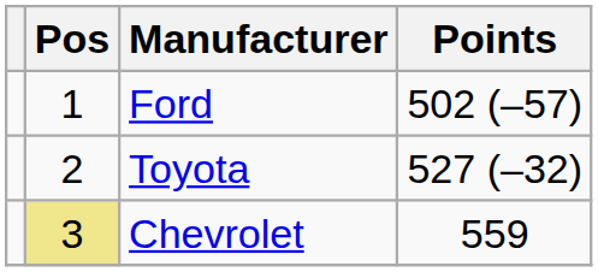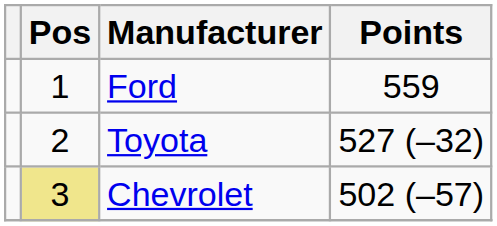 <table class="wikitable" style="font-size: 95%">
 <tr>
 <th></th>
 <th>Pos</th>
 <th>Manufacturer</th>
 <th>Points</th>
 </tr>
 <tr>
 <td align="left"></td>
 <td style="text-align:center;">1</td>
 <td><a href='#'>Ford</a></td>
-<td style="text-align:center;">502 (–57)</td>
+<td style="text-align:center;">559</td>
 </tr>
 <tr>
 <td align="left"></td>
 <td style="text-align:center;">2</td>
 <td><a href='#'>Toyota</a></td>
 <td style="text-align:center;">527 (–32)</td>
 </tr>
 <tr>
 <td align="left"></td>
 <td style="background: khaki; text-align:center;">3</td>
 <td><a href='#'>Chevrolet</a></td>
-<td style="text-align:center;">559</td>
+<td style="text-align:center;">502 (–57)</td>
 </tr>
 <tr class="sortbottom">
 </tr>
 </table>
